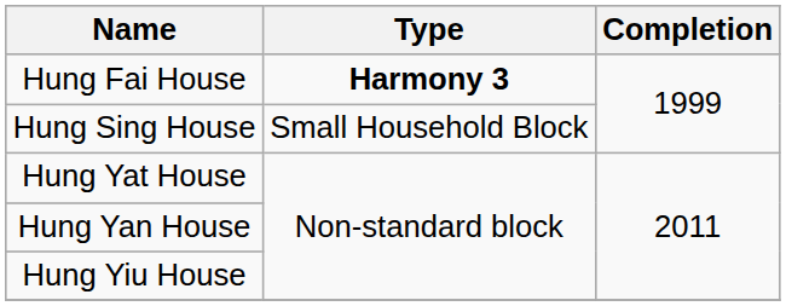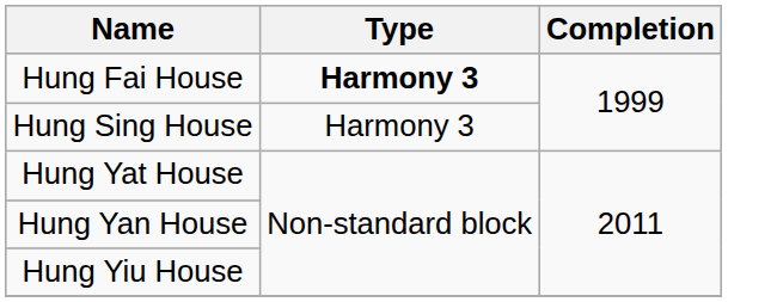 <table class="wikitable" style="text-align: center">
 <tr>
 <th>Name</th>
 <th>Type</th>
 <th>Completion</th>
 </tr>
 <tr>
 <td>Hung Fai House</td>
 <td rowspan="1"><strong>Harmony 3</strong></td>
 <td rowspan="2">1999</td>
 </tr>
 <tr>
 <td>Hung Sing House</td>
-<td rowspan="1">Small Household Block</td>
+<td rowspan="1">Harmony 3</td>
 </tr>
 <tr>
 <td>Hung Yat House</td>
 <td rowspan="3">Non-standard block</td>
 <td rowspan="3">2011</td>
 </tr>
 <tr>
 <td>Hung Yan House</td>
 </tr>
 <tr>
 <td>Hung Yiu House</td>
 </tr>
 <tr>
 </tr>
 </table>
